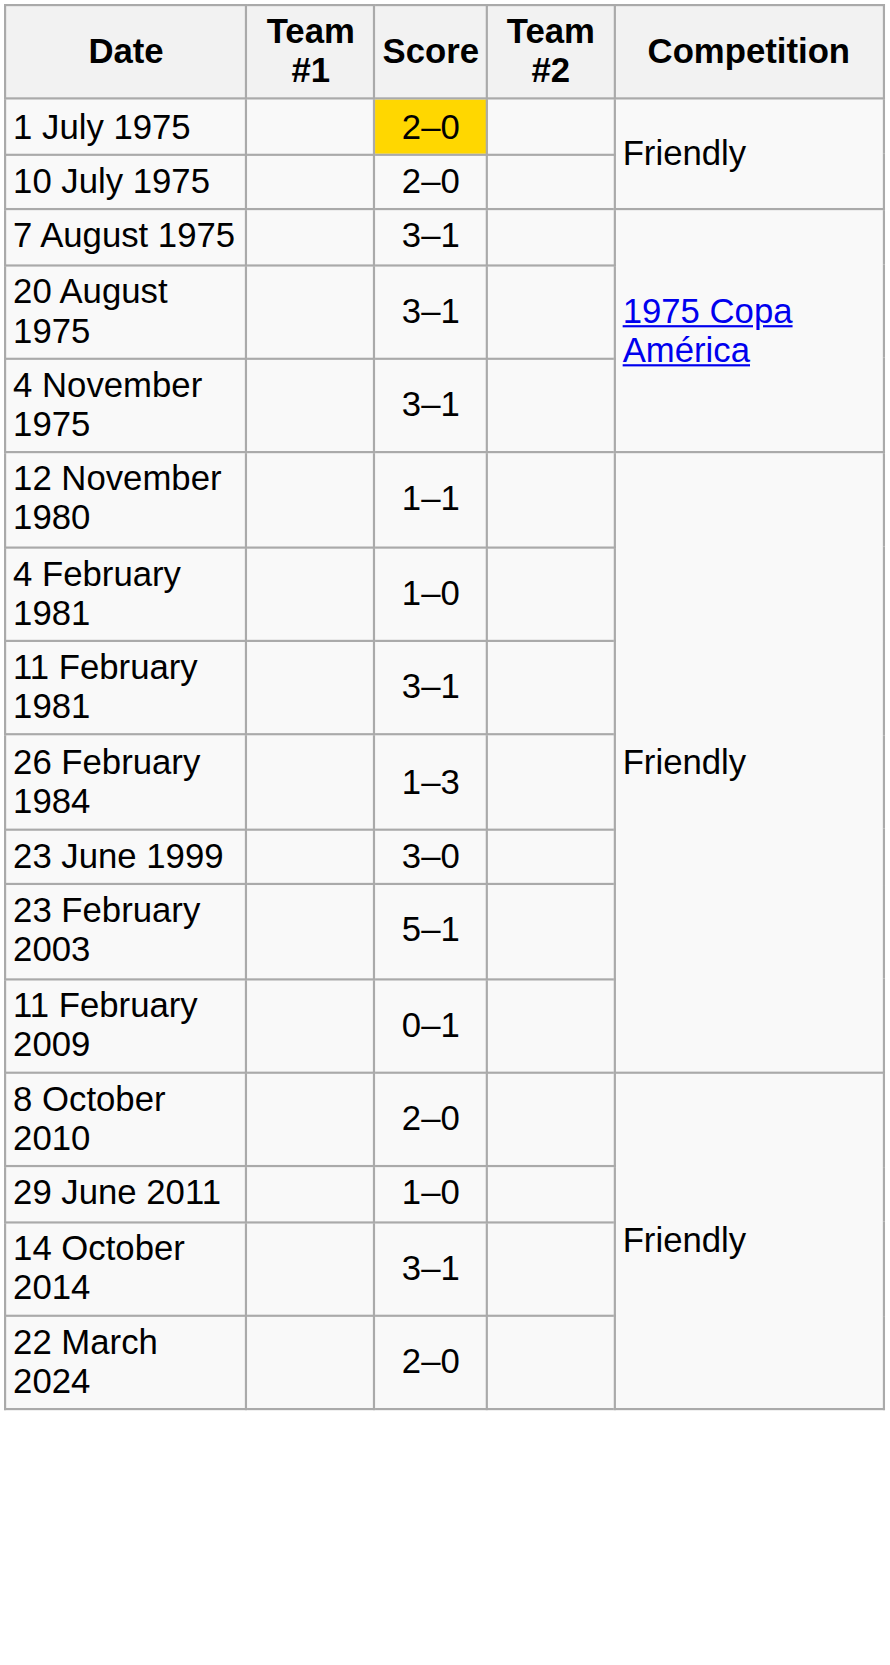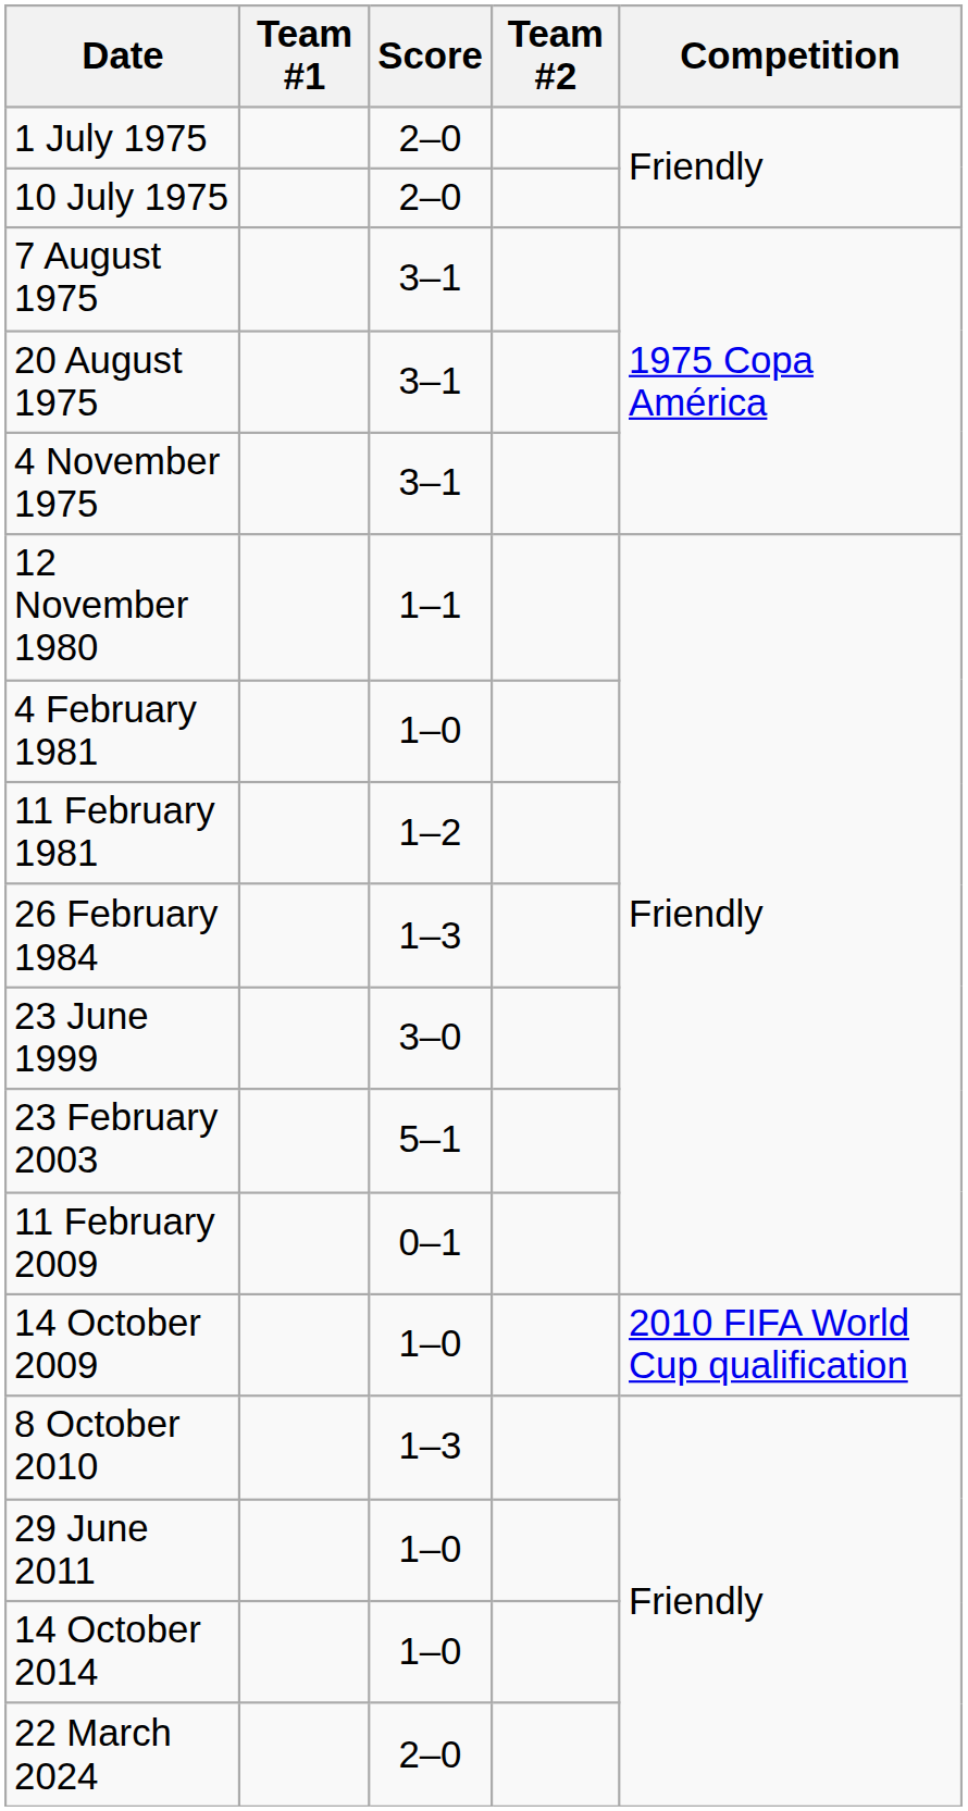 <table class="wikitable" width="65%">
 <tr>
 <th>Date</th>
 <th>Team #1</th>
 <th>Score</th>
 <th>Team #2</th>
 <th>Competition</th>
 </tr>
 <tr>
 <td>1 July 1975</td>
 <td align="right"></td>
-<td align="center" style="background: gold;">2–0</td>
+<td align="center">2–0</td>
 <td></td>
 <td rowspan="2">Friendly</td>
 </tr>
 <tr>
 <td>10 July 1975</td>
 <td align="right"></td>
 <td align="center">2–0</td>
 <td></td>
 </tr>
 <tr>
 <td>7 August 1975</td>
 <td align="right"></td>
 <td align="center">3–1</td>
 <td></td>
 <td rowspan="3"><a href='#'>1975 Copa América</a></td>
 </tr>
 <tr>
 <td>20 August 1975</td>
 <td align="right"></td>
 <td align="center">3–1</td>
 <td></td>
 </tr>
 <tr>
 <td>4 November 1975</td>
 <td align="right"></td>
 <td align="center">3–1</td>
 <td></td>
 </tr>
 <tr>
 <td>12 November 1980</td>
 <td align="right"></td>
 <td align="center">1–1</td>
 <td></td>
 <td rowspan="7">Friendly</td>
 </tr>
 <tr>
 <td>4 February 1981</td>
 <td align="right"></td>
 <td align="center">1–0</td>
 <td></td>
 </tr>
 <tr>
 <td>11 February 1981</td>
 <td align="right"></td>
-<td align="center">3–1</td>
+<td align="center">1–2</td>
 <td></td>
 </tr>
 <tr>
 <td>26 February 1984</td>
 <td align="right"></td>
 <td align="center">1–3</td>
 <td></td>
 </tr>
 <tr>
 <td>23 June 1999</td>
 <td align="right"></td>
 <td align="center">3–0</td>
 <td></td>
 </tr>
 <tr>
 <td>23 February 2003</td>
 <td align="right"></td>
 <td align="center">5–1</td>
 <td></td>
 </tr>
 <tr>
 <td>11 February 2009</td>
 <td align="right"></td>
 <td align="center">0–1</td>
 <td></td>
 </tr>
 <tr>
+<td>14 October 2009</td>
+<td align="right"></td>
+<td align="center">1–0</td>
+<td></td>
+<td><a href='#'>2010 FIFA World Cup qualification</a></td>
+</tr>
+<tr>
 <td>8 October 2010</td>
 <td align="right"></td>
-<td align="center">2–0</td>
+<td align="center">1–3</td>
 <td></td>
 <td rowspan="4">Friendly</td>
 </tr>
 <tr>
 <td>29 June 2011</td>
 <td align="right"></td>
 <td align="center">1–0</td>
 <td></td>
 </tr>
 <tr>
 <td>14 October 2014</td>
 <td align="right"></td>
-<td align="center">3–1</td>
+<td align="center">1–0</td>
 <td></td>
 </tr>
 <tr>
 <td>22 March 2024</td>
 <td align="right"></td>
 <td align="center">2–0</td>
 <td></td>
 </tr>
 </table>
